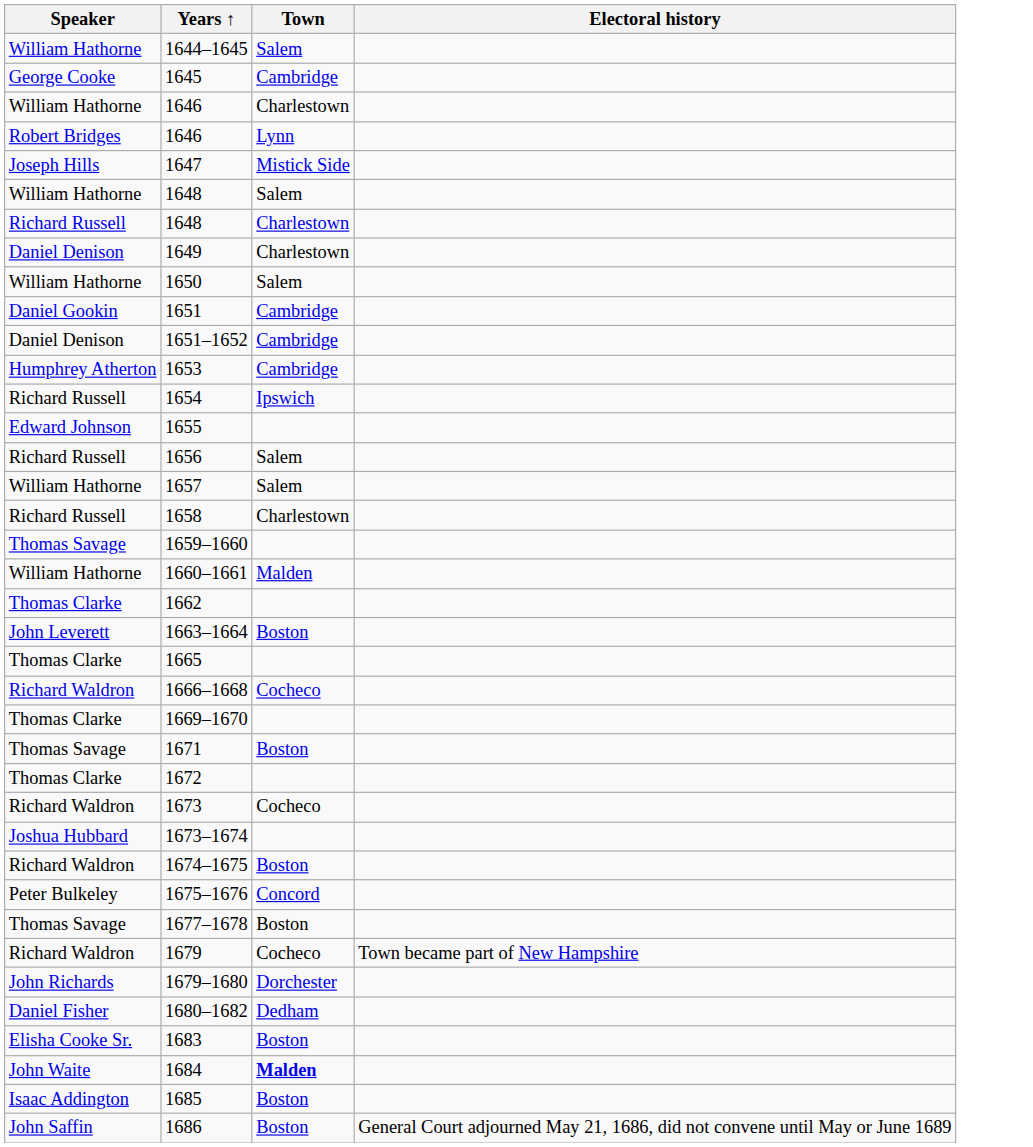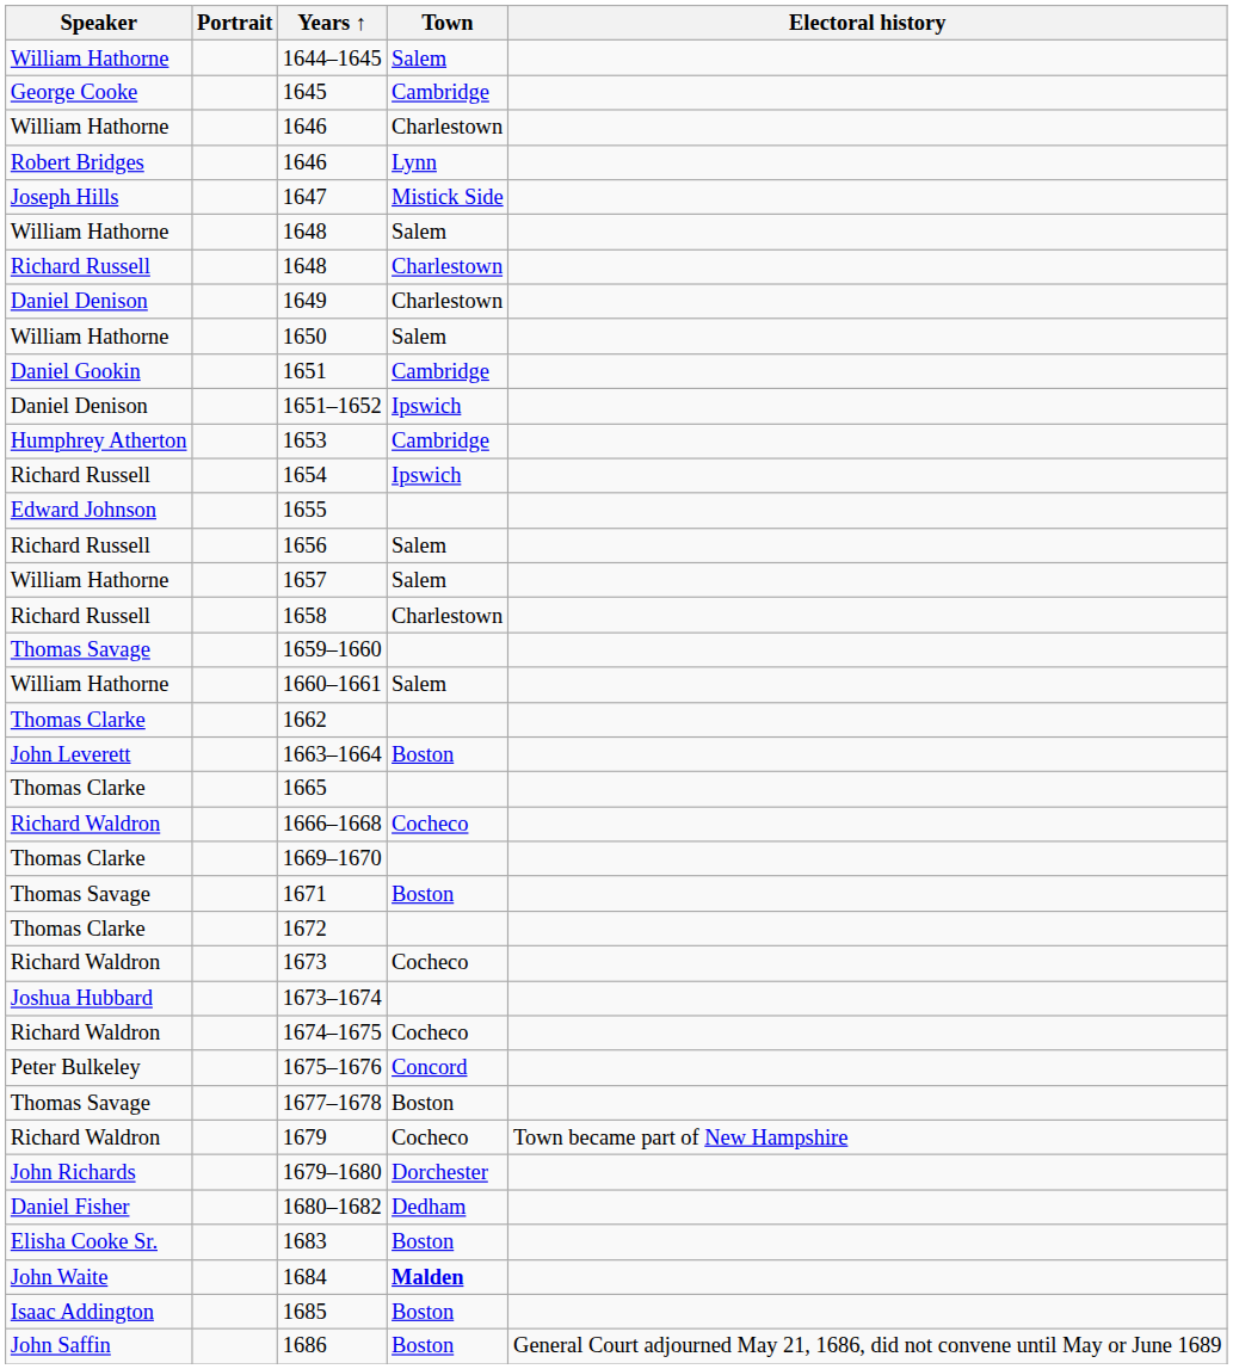 <table class="wikitable">
 <tr>
 <th>Speaker</th>
+<th>Portrait</th>
 <th>Years ↑</th>
 <th>Town</th>
 <th>Electoral history</th>
 </tr>
 <tr>
 <td><a href='#'>William Hathorne</a></td>
+<td></td>
 <td nowrap>1644–1645</td>
 <td><a href='#'>Salem</a></td>
 <td></td>
 </tr>
 <tr>
 <td><a href='#'>George Cooke</a></td>
+<td></td>
 <td>1645</td>
 <td><a href='#'>Cambridge</a></td>
 <td></td>
 </tr>
 <tr>
 <td>William Hathorne</td>
+<td></td>
 <td>1646</td>
 <td>Charlestown</td>
 <td></td>
 </tr>
 <tr>
 <td><a href='#'>Robert Bridges</a></td>
+<td></td>
 <td>1646</td>
 <td><a href='#'>Lynn</a></td>
 <td></td>
 </tr>
 <tr>
 <td><a href='#'>Joseph Hills</a></td>
+<td></td>
 <td>1647</td>
 <td><a href='#'>Mistick Side</a></td>
 <td></td>
 </tr>
 <tr>
 <td>William Hathorne</td>
+<td></td>
 <td>1648</td>
 <td>Salem</td>
 <td></td>
 </tr>
 <tr>
 <td><a href='#'>Richard Russell</a></td>
+<td></td>
 <td>1648</td>
 <td><a href='#'>Charlestown</a></td>
 <td></td>
 </tr>
 <tr>
 <td><a href='#'>Daniel Denison</a></td>
+<td></td>
 <td>1649</td>
 <td>Charlestown</td>
 <td></td>
 </tr>
 <tr>
 <td>William Hathorne</td>
+<td></td>
 <td>1650</td>
 <td>Salem</td>
 <td></td>
 </tr>
 <tr>
 <td><a href='#'>Daniel Gookin</a></td>
+<td></td>
 <td>1651</td>
 <td><a href='#'>Cambridge</a></td>
 <td></td>
 </tr>
 <tr>
 <td>Daniel Denison</td>
+<td></td>
 <td nowrap>1651–1652</td>
-<td><a href='#'>Cambridge</a></td>
+<td><a href='#'>Ipswich</a></td>
 <td></td>
 </tr>
 <tr>
 <td><a href='#'>Humphrey Atherton</a></td>
+<td></td>
 <td>1653</td>
 <td><a href='#'>Cambridge</a></td>
 <td></td>
 </tr>
 <tr>
 <td>Richard Russell</td>
+<td></td>
 <td>1654</td>
 <td><a href='#'>Ipswich</a></td>
 <td></td>
 </tr>
 <tr>
 <td><a href='#'>Edward Johnson</a></td>
+<td></td>
 <td>1655</td>
 <td></td>
 <td></td>
 </tr>
 <tr>
 <td>Richard Russell</td>
+<td></td>
 <td>1656</td>
 <td>Salem</td>
 <td></td>
 </tr>
 <tr>
 <td>William Hathorne</td>
+<td></td>
 <td>1657</td>
 <td>Salem</td>
 <td></td>
 </tr>
 <tr>
 <td>Richard Russell</td>
+<td></td>
 <td>1658</td>
 <td>Charlestown</td>
 <td></td>
 </tr>
 <tr>
 <td><a href='#'>Thomas Savage</a></td>
+<td></td>
 <td nowrap>1659–1660</td>
 <td></td>
 <td></td>
 </tr>
 <tr>
 <td>William Hathorne</td>
+<td></td>
 <td nowrap>1660–1661</td>
-<td><a href='#'>Malden</a></td>
+<td>Salem</td>
 <td></td>
 </tr>
 <tr>
 <td><a href='#'>Thomas Clarke</a></td>
+<td></td>
 <td>1662</td>
 <td></td>
 <td></td>
 </tr>
 <tr>
 <td><a href='#'>John Leverett</a></td>
+<td></td>
 <td nowrap>1663–1664</td>
 <td><a href='#'>Boston</a></td>
 <td></td>
 </tr>
 <tr>
 <td>Thomas Clarke</td>
+<td></td>
 <td>1665</td>
 <td></td>
 <td></td>
 </tr>
 <tr>
 <td><a href='#'>Richard Waldron</a></td>
+<td></td>
 <td nowrap>1666–1668</td>
 <td><a href='#'>Cocheco</a></td>
 <td></td>
 </tr>
 <tr>
 <td>Thomas Clarke</td>
+<td></td>
 <td nowrap>1669–1670</td>
 <td></td>
 <td></td>
 </tr>
 <tr>
 <td>Thomas Savage</td>
+<td></td>
 <td>1671</td>
 <td><a href='#'>Boston</a></td>
 <td></td>
 </tr>
 <tr>
 <td>Thomas Clarke</td>
+<td></td>
 <td>1672</td>
 <td></td>
 <td></td>
 </tr>
 <tr>
 <td>Richard Waldron</td>
+<td></td>
 <td>1673</td>
 <td>Cocheco</td>
 <td></td>
 </tr>
 <tr>
 <td><a href='#'>Joshua Hubbard</a></td>
+<td></td>
 <td nowrap>1673–1674</td>
 <td></td>
 <td></td>
 </tr>
 <tr>
 <td>Richard Waldron</td>
+<td></td>
 <td nowrap>1674–1675</td>
-<td><a href='#'>Boston</a></td>
+<td>Cocheco</td>
 <td></td>
 </tr>
 <tr>
 <td>Peter Bulkeley</td>
+<td></td>
 <td nowrap>1675–1676</td>
 <td><a href='#'>Concord</a></td>
 <td></td>
 </tr>
 <tr>
 <td>Thomas Savage</td>
+<td></td>
 <td nowrap>1677–1678</td>
 <td>Boston</td>
 <td></td>
 </tr>
 <tr>
 <td>Richard Waldron</td>
+<td></td>
 <td>1679</td>
 <td>Cocheco</td>
 <td>Town became part of <a href='#'>New Hampshire</a></td>
 </tr>
 <tr>
 <td><a href='#'>John Richards</a></td>
+<td></td>
 <td nowrap>1679–1680</td>
 <td><a href='#'>Dorchester</a></td>
 <td></td>
 </tr>
 <tr>
 <td><a href='#'>Daniel Fisher</a></td>
+<td></td>
 <td nowrap>1680–1682</td>
 <td><a href='#'>Dedham</a></td>
 <td></td>
 </tr>
 <tr>
 <td><a href='#'>Elisha Cooke Sr.</a></td>
+<td></td>
 <td>1683</td>
 <td><a href='#'>Boston</a></td>
 <td></td>
 </tr>
 <tr>
 <td><a href='#'>John Waite</a></td>
+<td></td>
 <td>1684</td>
 <td><strong><a href='#'>Malden</a></strong></td>
 <td></td>
 </tr>
 <tr>
 <td><a href='#'>Isaac Addington</a></td>
+<td></td>
 <td>1685</td>
 <td><a href='#'>Boston</a></td>
 <td></td>
 </tr>
 <tr>
 <td><a href='#'>John Saffin</a></td>
+<td></td>
 <td>1686</td>
 <td><a href='#'>Boston</a></td>
 <td>General Court adjourned May 21, 1686, did not convene until May or June 1689</td>
 </tr>
 </table>
